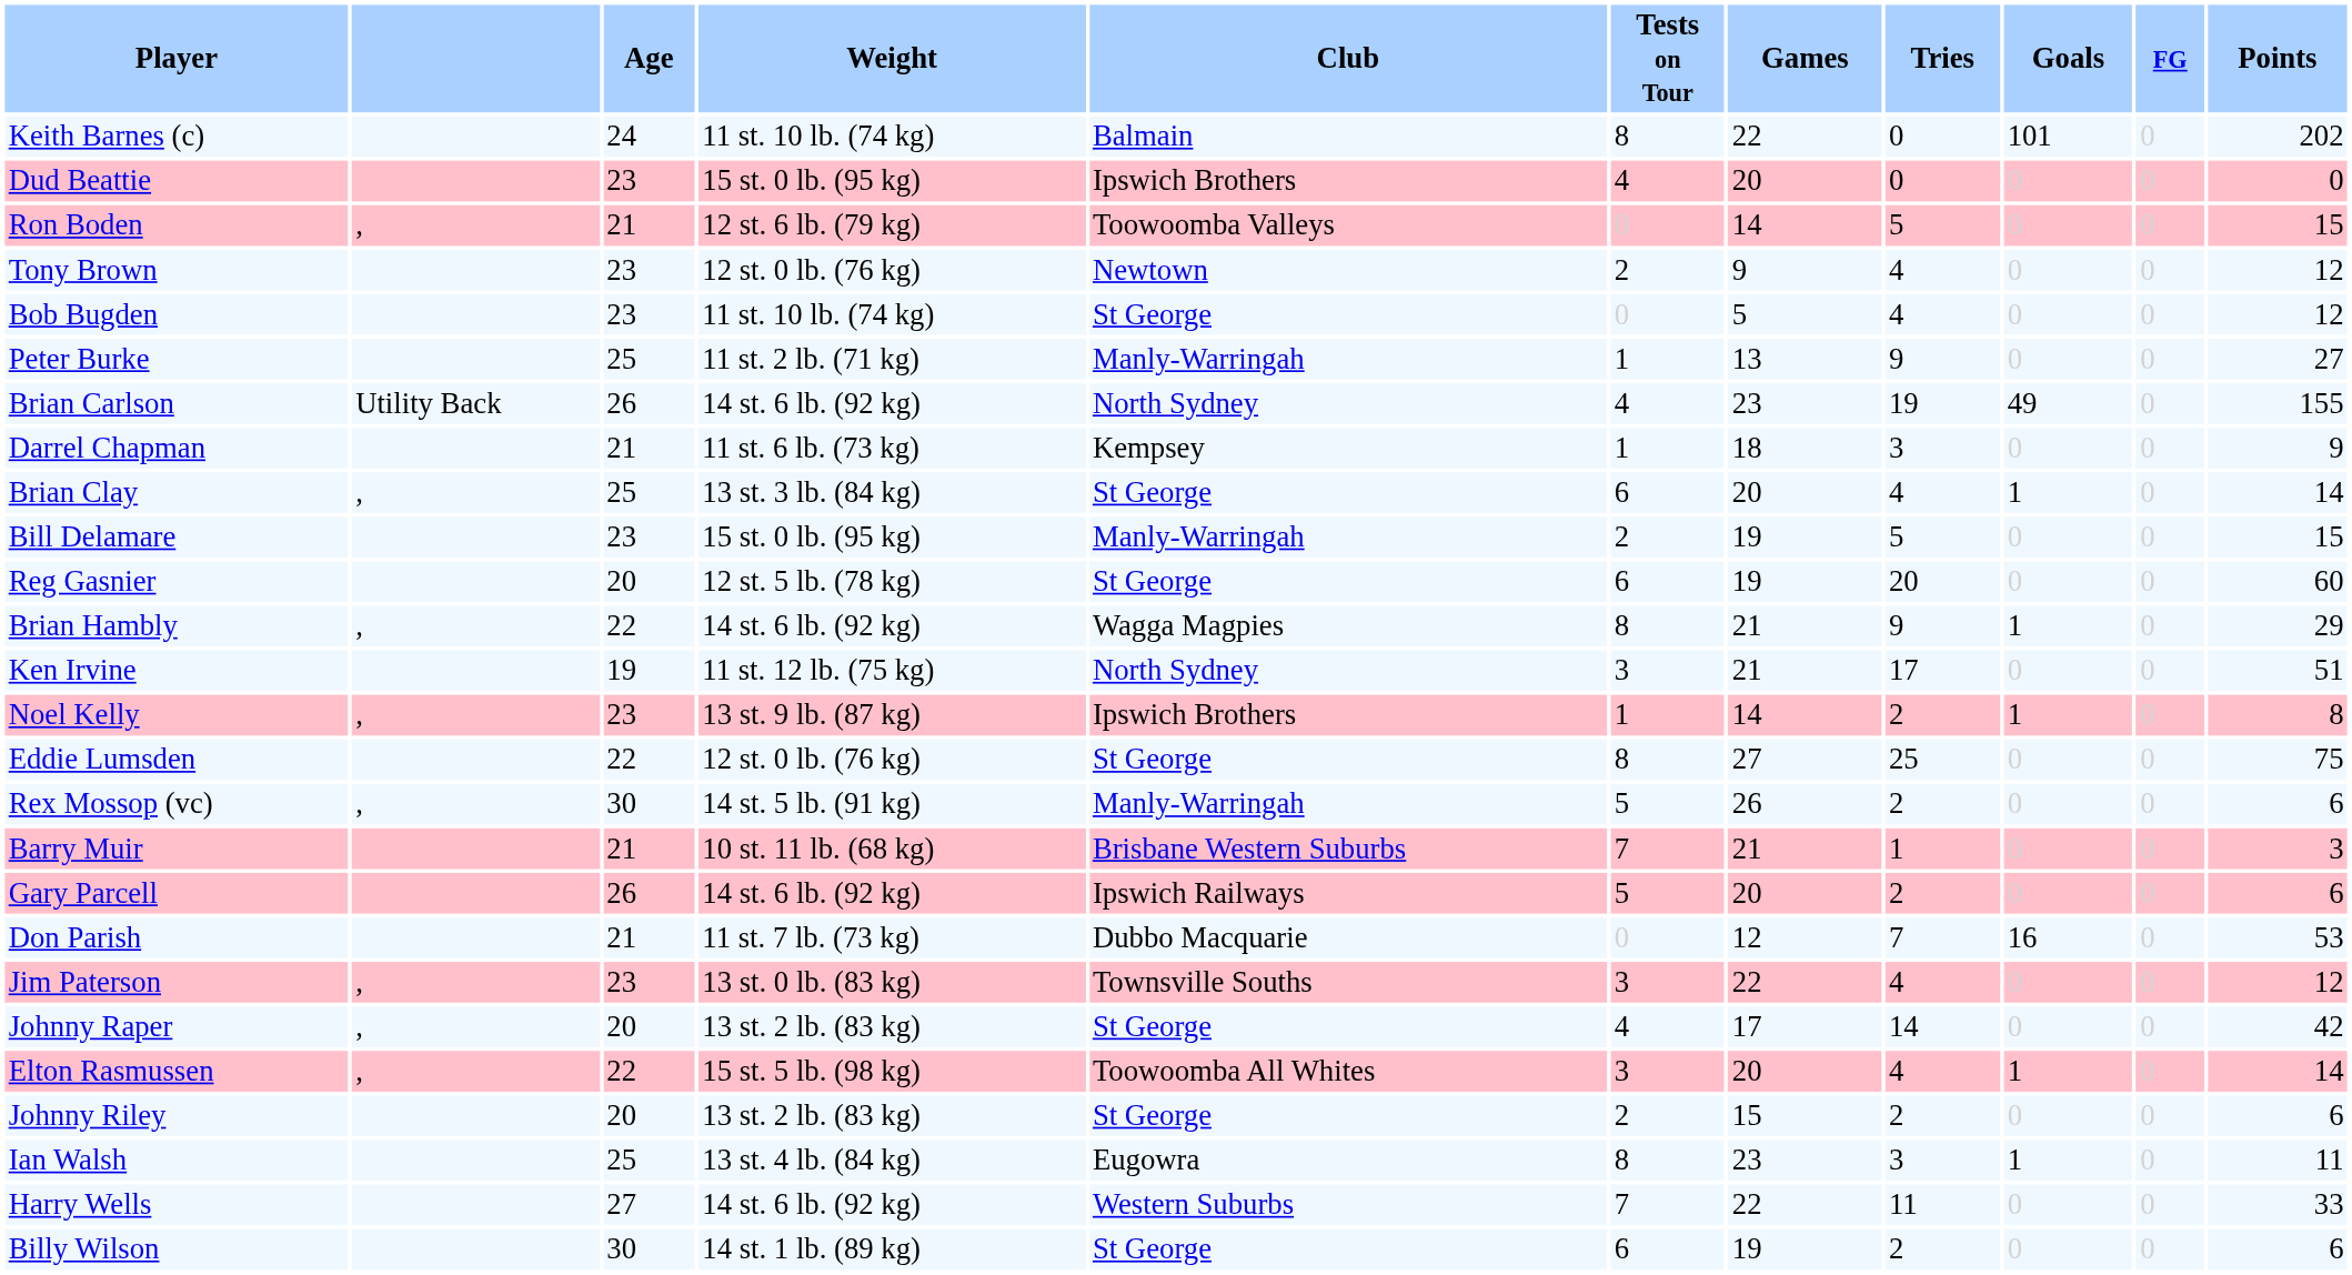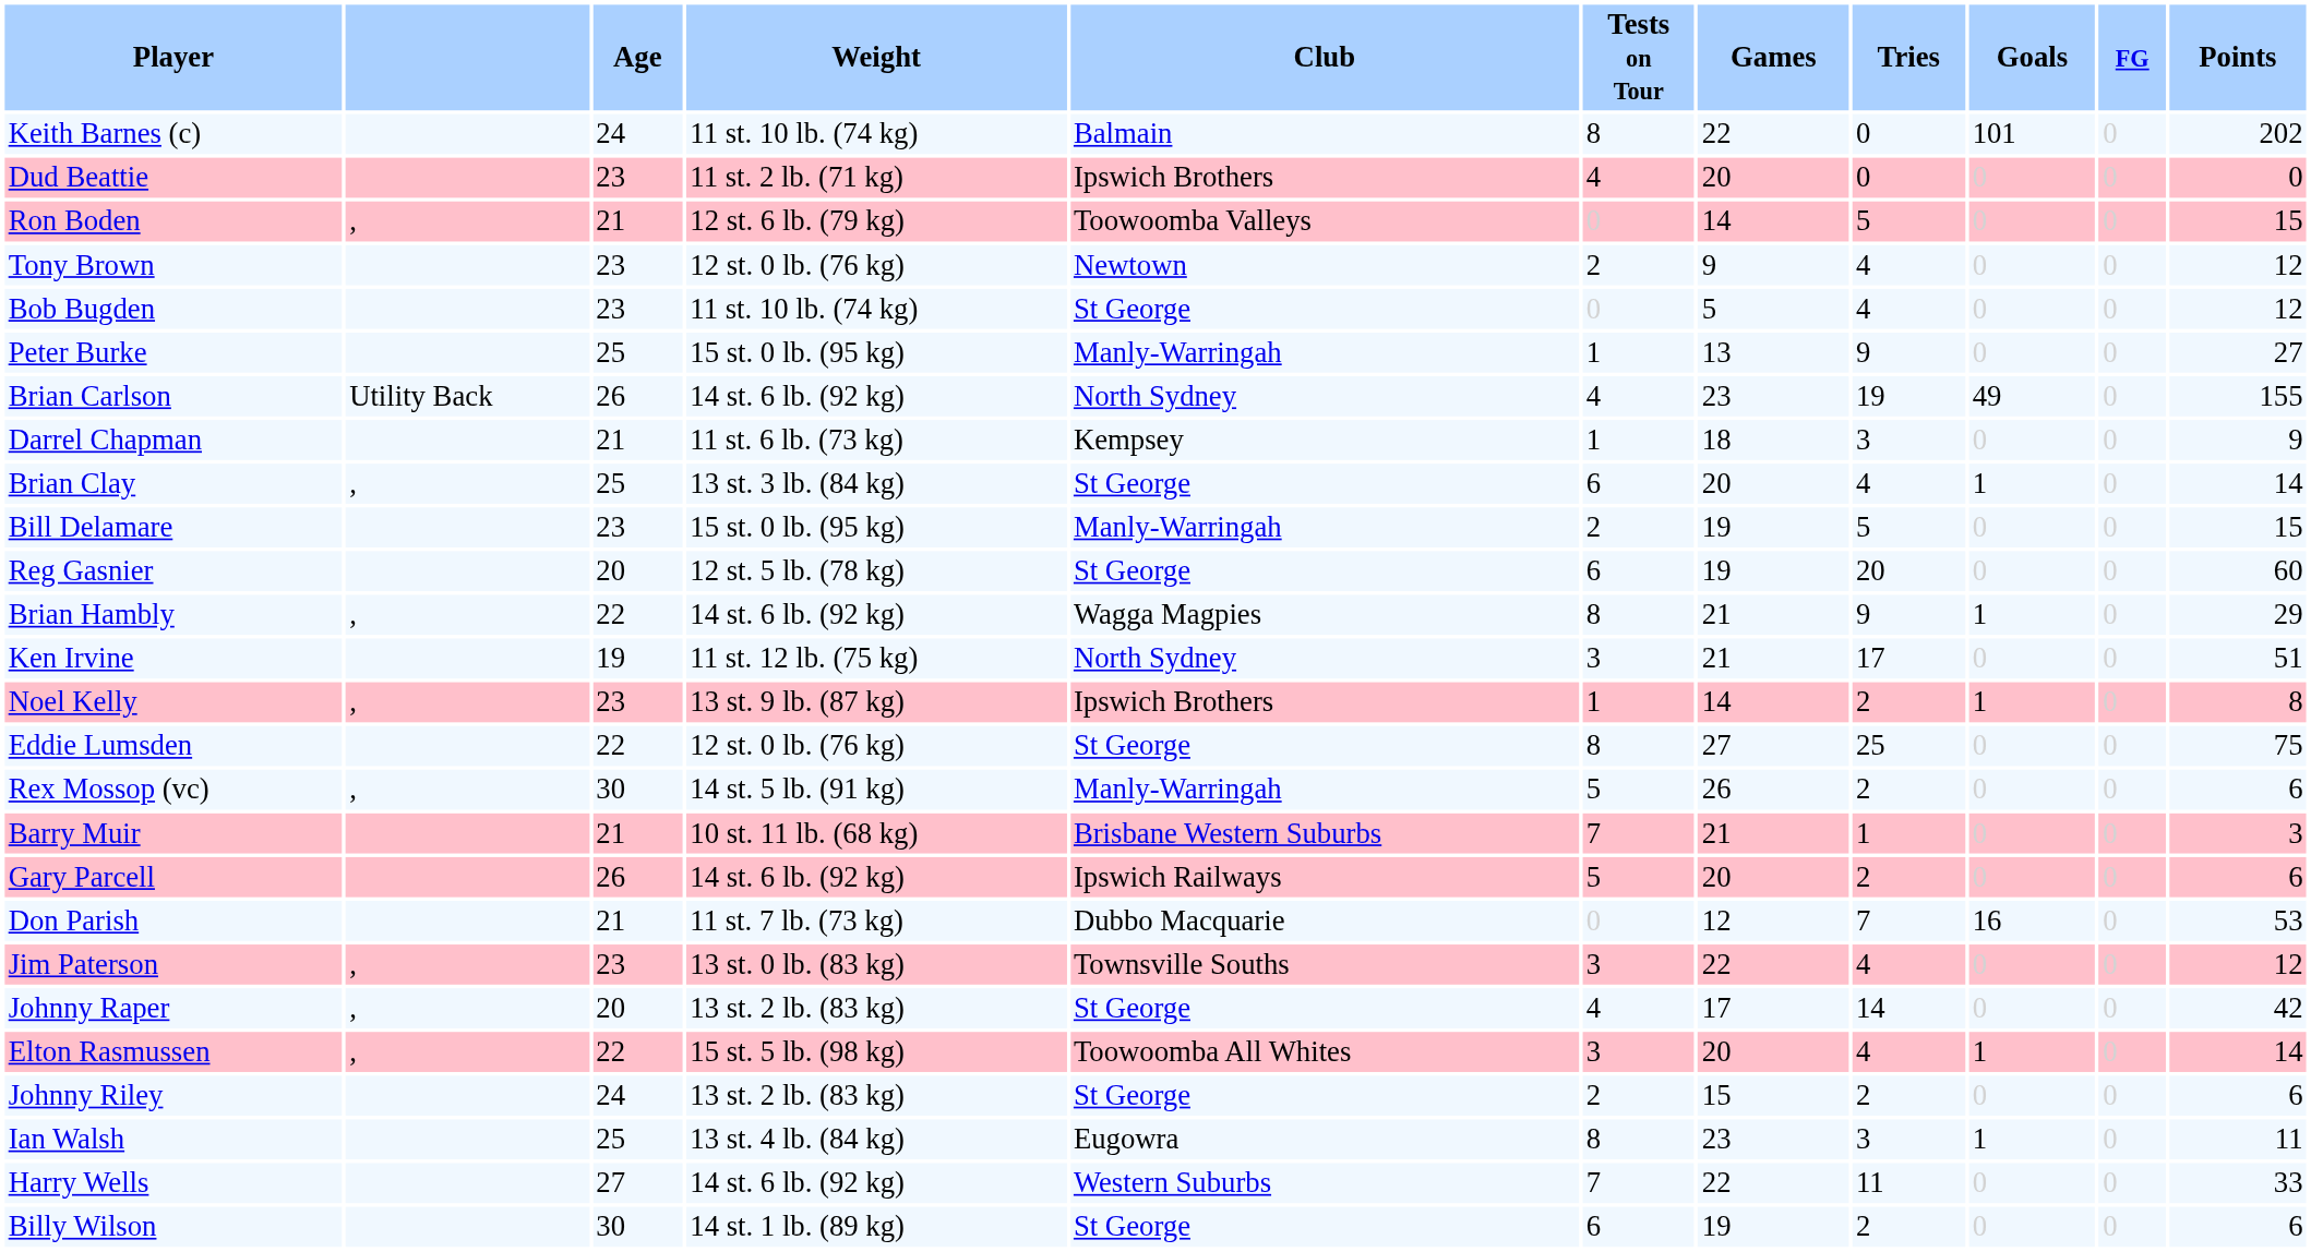 <table class="sortable" border="0" cellspacing="2" cellpadding="2" style="width:80%;" style="text-align:center;">
 <tr style="background:#AAD0FF">
 <th>Player</th>
 <th></th>
 <th>Age</th>
 <th>Weight</th>
 <th>Club</th>
 <th>Tests<br><small>on<br>Tour</small></th>
 <th>Games</th>
 <th>Tries</th>
 <th>Goals</th>
 <th><small><a href='#'>FG</a></small></th>
 <th>Points</th>
 </tr>
 <tr bgcolor=#F0F8FF>
 <td align=left><a href='#'>Keith Barnes</a> (c)</td>
 <td></td>
 <td>24</td>
 <td>11 st. 10 lb. (74 kg)</td>
 <td align=left> <a href='#'>Balmain</a></td>
 <td>8</td>
 <td>22</td>
 <td>0</td>
 <td>101</td>
 <td style="color:lightgray">0</td>
 <td align=right>202</td>
 </tr>
 <tr bgcolor=#FFC0CB>
 <td align=left><a href='#'>Dud Beattie</a></td>
 <td></td>
 <td>23</td>
-<td>15 st. 0 lb. (95 kg)</td>
+<td>11 st. 2 lb. (71 kg)</td>
 <td align=left> Ipswich Brothers</td>
 <td>4</td>
 <td>20</td>
 <td>0</td>
 <td style="color:lightgray">0</td>
 <td style="color:lightgray">0</td>
 <td align=right>0</td>
 </tr>
 <tr bgcolor=#FFC0CB>
 <td align=left><a href='#'>Ron Boden</a></td>
 <td>, </td>
 <td>21</td>
 <td>12 st. 6 lb. (79 kg)</td>
 <td align=left> Toowoomba Valleys</td>
 <td style="color:lightgray">0</td>
 <td>14</td>
 <td>5</td>
 <td style="color:lightgray">0</td>
 <td style="color:lightgray">0</td>
 <td align=right>15</td>
 </tr>
 <tr bgcolor=#F0F8FF>
 <td align=left><a href='#'>Tony Brown</a></td>
 <td></td>
 <td>23</td>
 <td>12 st. 0 lb. (76 kg)</td>
 <td align=left> <a href='#'>Newtown</a></td>
 <td>2</td>
 <td>9</td>
 <td>4</td>
 <td style="color:lightgray">0</td>
 <td style="color:lightgray">0</td>
 <td align=right>12</td>
 </tr>
 <tr bgcolor=#F0F8FF>
 <td align=left><a href='#'>Bob Bugden</a></td>
 <td></td>
 <td>23</td>
 <td>11 st. 10 lb. (74 kg)</td>
 <td align=left> <a href='#'>St George</a></td>
 <td style="color:lightgray">0</td>
 <td>5</td>
 <td>4</td>
 <td style="color:lightgray">0</td>
 <td style="color:lightgray">0</td>
 <td align=right>12</td>
 </tr>
 <tr bgcolor=#F0F8FF>
 <td align=left><a href='#'>Peter Burke</a></td>
 <td></td>
 <td>25</td>
-<td>11 st. 2 lb. (71 kg)</td>
+<td>15 st. 0 lb. (95 kg)</td>
 <td align=left> <a href='#'>Manly-Warringah</a></td>
 <td>1</td>
 <td>13</td>
 <td>9</td>
 <td style="color:lightgray">0</td>
 <td style="color:lightgray">0</td>
 <td align=right>27</td>
 </tr>
 <tr bgcolor=#F0F8FF>
 <td align=left><a href='#'>Brian Carlson</a></td>
 <td>Utility Back</td>
 <td>26</td>
 <td>14 st. 6 lb. (92 kg)</td>
 <td align=left> <a href='#'>North Sydney</a></td>
 <td>4</td>
 <td>23</td>
 <td>19</td>
 <td>49</td>
 <td style="color:lightgray">0</td>
 <td align=right>155</td>
 </tr>
 <tr bgcolor=#F0F8FF>
 <td align=left><a href='#'>Darrel Chapman</a></td>
 <td></td>
 <td>21</td>
 <td>11 st. 6 lb. (73 kg)</td>
 <td align=left> Kempsey</td>
 <td>1</td>
 <td>18</td>
 <td>3</td>
 <td style="color:lightgray">0</td>
 <td style="color:lightgray">0</td>
 <td align=right>9</td>
 </tr>
 <tr bgcolor=#F0F8FF>
 <td align=left><a href='#'>Brian Clay</a></td>
 <td>, </td>
 <td>25</td>
 <td>13 st. 3 lb. (84 kg)</td>
 <td align=left> <a href='#'>St George</a></td>
 <td>6</td>
 <td>20</td>
 <td>4</td>
 <td>1</td>
 <td style="color:lightgray">0</td>
 <td align=right>14</td>
 </tr>
 <tr bgcolor=#F0F8FF>
 <td align=left><a href='#'>Bill Delamare</a></td>
 <td></td>
 <td>23</td>
 <td>15 st. 0 lb. (95 kg)</td>
 <td align=left> <a href='#'>Manly-Warringah</a></td>
 <td>2</td>
 <td>19</td>
 <td>5</td>
 <td style="color:lightgray">0</td>
 <td style="color:lightgray">0</td>
 <td align=right>15</td>
 </tr>
 <tr bgcolor=#F0F8FF>
 <td align=left><a href='#'>Reg Gasnier</a></td>
 <td></td>
 <td>20</td>
 <td>12 st. 5 lb. (78 kg)</td>
 <td align=left> <a href='#'>St George</a></td>
 <td>6</td>
 <td>19</td>
 <td>20</td>
 <td style="color:lightgray">0</td>
 <td style="color:lightgray">0</td>
 <td align=right>60</td>
 </tr>
 <tr bgcolor=#F0F8FF>
 <td align=left><a href='#'>Brian Hambly</a></td>
 <td>, </td>
 <td>22</td>
 <td>14 st. 6 lb. (92 kg)</td>
 <td align=left> Wagga Magpies</td>
 <td>8</td>
 <td>21</td>
 <td>9</td>
 <td>1</td>
 <td style="color:lightgray">0</td>
 <td align=right>29</td>
 </tr>
 <tr bgcolor=#F0F8FF>
 <td align=left><a href='#'>Ken Irvine</a></td>
 <td></td>
 <td>19</td>
 <td>11 st. 12 lb. (75 kg)</td>
 <td align=left> <a href='#'>North Sydney</a></td>
 <td>3</td>
 <td>21</td>
 <td>17</td>
 <td style="color:lightgray">0</td>
 <td style="color:lightgray">0</td>
 <td align=right>51</td>
 </tr>
 <tr bgcolor=#FFC0CB>
 <td align=left><a href='#'>Noel Kelly</a></td>
 <td>, </td>
 <td>23</td>
 <td>13 st. 9 lb. (87 kg)</td>
 <td align=left> Ipswich Brothers</td>
 <td>1</td>
 <td>14</td>
 <td>2</td>
 <td>1</td>
 <td style="color:lightgray">0</td>
 <td align=right>8</td>
 </tr>
 <tr bgcolor=#F0F8FF>
 <td align=left><a href='#'>Eddie Lumsden</a></td>
 <td></td>
 <td>22</td>
 <td>12 st. 0 lb. (76 kg)</td>
 <td align=left> <a href='#'>St George</a></td>
 <td>8</td>
 <td>27</td>
 <td>25</td>
 <td style="color:lightgray">0</td>
 <td style="color:lightgray">0</td>
 <td align=right>75</td>
 </tr>
 <tr bgcolor=#F0F8FF>
 <td align=left><a href='#'>Rex Mossop</a> (vc)</td>
 <td>, </td>
 <td>30</td>
 <td>14 st. 5 lb. (91 kg)</td>
 <td align=left> <a href='#'>Manly-Warringah</a></td>
 <td>5</td>
 <td>26</td>
 <td>2</td>
 <td style="color:lightgray">0</td>
 <td style="color:lightgray">0</td>
 <td align=right>6</td>
 </tr>
 <tr bgcolor=#FFC0CB>
 <td align=left><a href='#'>Barry Muir</a></td>
 <td></td>
 <td>21</td>
 <td>10 st. 11 lb. (68 kg)</td>
 <td align=left> <a href='#'>Brisbane Western Suburbs</a></td>
 <td>7</td>
 <td>21</td>
 <td>1</td>
 <td style="color:lightgray">0</td>
 <td style="color:lightgray">0</td>
 <td align=right>3</td>
 </tr>
 <tr bgcolor=#FFC0CB>
 <td align=left><a href='#'>Gary Parcell</a></td>
 <td></td>
 <td>26</td>
 <td>14 st. 6 lb. (92 kg)</td>
 <td align=left> Ipswich Railways</td>
 <td>5</td>
 <td>20</td>
 <td>2</td>
 <td style="color:lightgray">0</td>
 <td style="color:lightgray">0</td>
 <td align=right>6</td>
 </tr>
 <tr bgcolor=#F0F8FF>
 <td align=left><a href='#'>Don Parish</a></td>
 <td></td>
 <td>21</td>
 <td>11 st. 7 lb. (73 kg)</td>
 <td align=left> Dubbo Macquarie</td>
 <td style="color:lightgray">0</td>
 <td>12</td>
 <td>7</td>
 <td>16</td>
 <td style="color:lightgray">0</td>
 <td align=right>53</td>
 </tr>
 <tr bgcolor=#FFC0CB>
 <td align=left><a href='#'>Jim Paterson</a></td>
 <td>, </td>
 <td>23</td>
 <td>13 st. 0 lb. (83 kg)</td>
 <td align=left> Townsville Souths</td>
 <td>3</td>
 <td>22</td>
 <td>4</td>
 <td style="color:lightgray">0</td>
 <td style="color:lightgray">0</td>
 <td align=right>12</td>
 </tr>
 <tr bgcolor=#F0F8FF>
 <td align=left><a href='#'>Johnny Raper</a></td>
 <td>, </td>
 <td>20</td>
 <td>13 st. 2 lb. (83 kg)</td>
 <td align=left> <a href='#'>St George</a></td>
 <td>4</td>
 <td>17</td>
 <td>14</td>
 <td style="color:lightgray">0</td>
 <td style="color:lightgray">0</td>
 <td align=right>42</td>
 </tr>
 <tr bgcolor=#FFC0CB>
 <td align=left><a href='#'>Elton Rasmussen</a></td>
 <td>, </td>
 <td>22</td>
 <td>15 st. 5 lb. (98 kg)</td>
 <td align=left> Toowoomba All Whites</td>
 <td>3</td>
 <td>20</td>
 <td>4</td>
 <td>1</td>
 <td style="color:lightgray">0</td>
 <td align=right>14</td>
 </tr>
 <tr bgcolor=#F0F8FF>
 <td align=left><a href='#'>Johnny Riley</a></td>
 <td></td>
-<td>20</td>
+<td>24</td>
 <td>13 st. 2 lb. (83 kg)</td>
 <td align=left> <a href='#'>St George</a></td>
 <td>2</td>
 <td>15</td>
 <td>2</td>
 <td style="color:lightgray">0</td>
 <td style="color:lightgray">0</td>
 <td align=right>6</td>
 </tr>
 <tr bgcolor=#F0F8FF>
 <td align=left><a href='#'>Ian Walsh</a></td>
 <td></td>
 <td>25</td>
 <td>13 st. 4 lb. (84 kg)</td>
 <td align=left> Eugowra</td>
 <td>8</td>
 <td>23</td>
 <td>3</td>
 <td>1</td>
 <td style="color:lightgray">0</td>
 <td align=right>11</td>
 </tr>
 <tr bgcolor=#F0F8FF>
 <td align=left><a href='#'>Harry Wells</a></td>
 <td></td>
 <td>27</td>
 <td>14 st. 6 lb. (92 kg)</td>
 <td align=left> <a href='#'>Western Suburbs</a></td>
 <td>7</td>
 <td>22</td>
 <td>11</td>
 <td style="color:lightgray">0</td>
 <td style="color:lightgray">0</td>
 <td align=right>33</td>
 </tr>
 <tr bgcolor=#F0F8FF>
 <td align=left><a href='#'>Billy Wilson</a></td>
 <td></td>
 <td>30</td>
 <td>14 st. 1 lb. (89 kg)</td>
 <td align=left> <a href='#'>St George</a></td>
 <td>6</td>
 <td>19</td>
 <td>2</td>
 <td style="color:lightgray">0</td>
 <td style="color:lightgray">0</td>
 <td align=right>6</td>
 </tr>
 </table>
